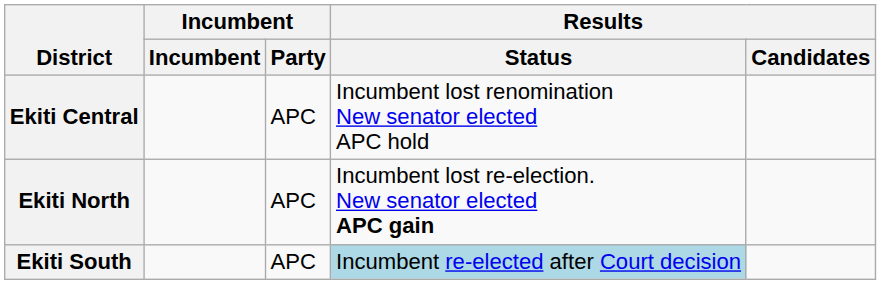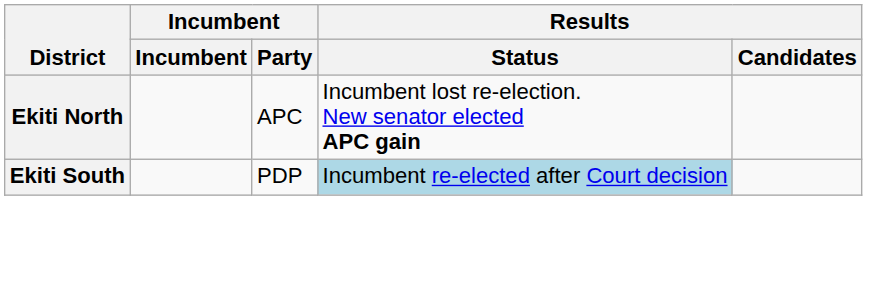 <table class="wikitable sortable">
 <tr valign=bottom>
 <th rowspan=2>District</th>
 <th colspan=2>Incumbent</th>
 <th colspan=2>Results</th>
 </tr>
 <tr valign=bottom>
 <th>Incumbent</th>
 <th>Party</th>
 <th>Status</th>
 <th>Candidates</th>
 </tr>
 <tr>
-<th>Ekiti Central</th>
-<td></td>
-<td>APC</td>
-<td>Incumbent lost renomination<br><a href='#'>New senator elected</a><br>APC hold</td>
-<td nowrap></td>
-</tr>
-<tr>
 <th>Ekiti North</th>
 <td></td>
 <td>APC</td>
 <td>Incumbent lost re-election.<br><a href='#'>New senator elected</a><br><strong>APC gain</strong></td>
 <td nowrap></td>
 </tr>
 <tr>
 <th>Ekiti South</th>
 <td></td>
-<td>APC</td>
+<td>PDP</td>
 <td style="background: lightblue;">Incumbent <a href='#'>re-elected</a> after <a href='#'>Court decision</a></td>
 <td nowrap></td>
 </tr>
 </table>
